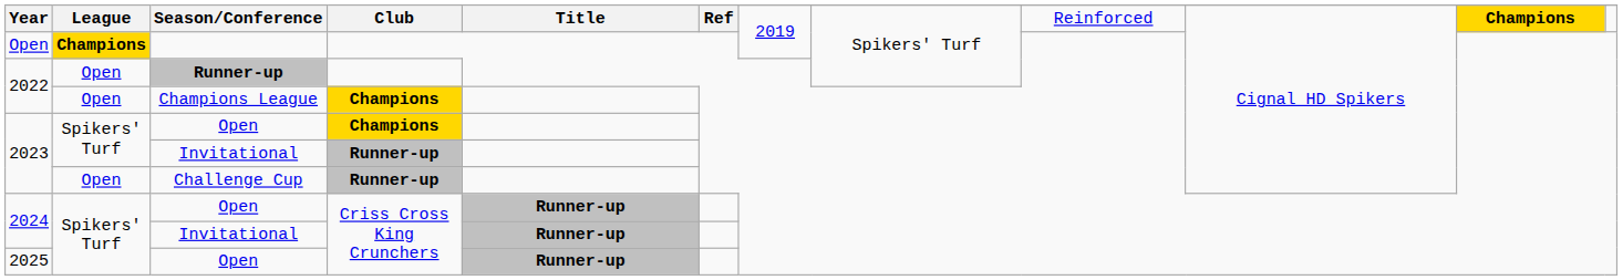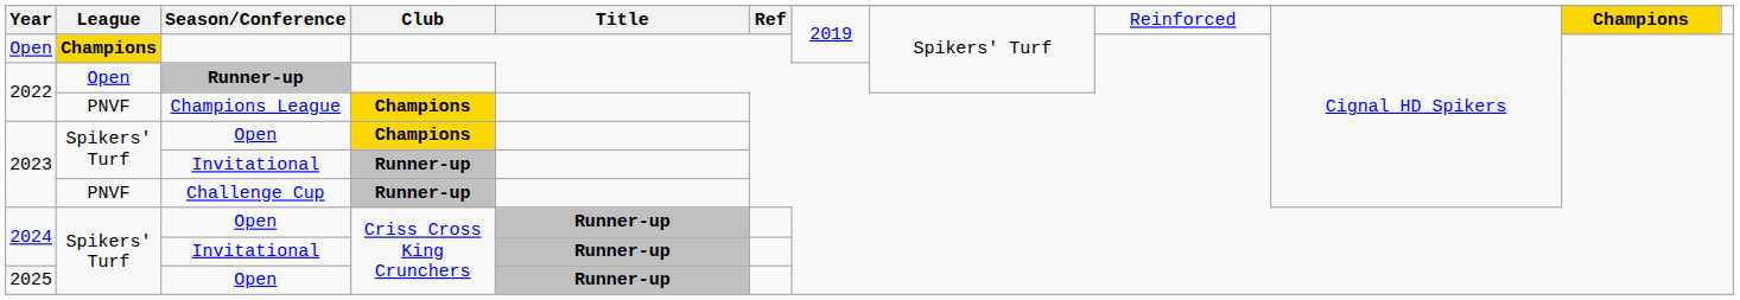 <table class="wikitable sortable" style="text-align:center" width="80%">
 <tr>
 <th style="width:5px;" rowspan="2">Year</th>
 <th style="width:25px;" rowspan="2">League</th>
 <th style="width:100px;" rowspan="2">Season/Conference</th>
 <th style="width:100px;" rowspan="2">Club</th>
 <th style="width:180px;" rowspan="2">Title</th>
 <th style="width:25px;" rowspan="2">Ref</th>
 </tr>
 <tr align=center>
 <td rowspan=2><a href='#'>2019</a></td>
 <td rowspan=3>Spikers' Turf</td>
 <td><a href='#'>Reinforced</a></td>
 <td rowspan=7><a href='#'>Cignal HD Spikers</a></td>
 <td style="background:gold"><strong>Champions</strong></td>
 <td></td>
 </tr>
 <tr align=center>
 <td><a href='#'>Open</a></td>
 <td style="background:gold"><strong>Champions</strong></td>
 <td></td>
 </tr>
 <tr align=center>
 <td rowspan=2>2022</td>
 <td><a href='#'>Open</a></td>
 <td style="background:silver;"><strong>Runner-up</strong></td>
 <td></td>
 </tr>
 <tr align=center>
-<td><a href='#'>Open</a></td>
+<td>PNVF</td>
 <td><a href='#'>Champions League</a></td>
 <td style="background:gold"><strong>Champions</strong></td>
 <td></td>
 </tr>
 <tr align=center>
 <td rowspan=3>2023</td>
 <td rowspan=2>Spikers' Turf</td>
 <td><a href='#'>Open</a></td>
 <td style="background:gold;"><strong>Champions</strong></td>
 <td></td>
 </tr>
 <tr align=center>
 <td><a href='#'>Invitational</a></td>
 <td style="background:silver;"><strong>Runner-up</strong></td>
 <td></td>
 </tr>
 <tr align=center>
-<td><a href='#'>Open</a></td>
+<td>PNVF</td>
 <td><a href='#'>Challenge Cup</a></td>
 <td style="background:silver;"><strong>Runner-up</strong></td>
 <td></td>
 </tr>
 <tr align=center>
 <td rowspan=2><a href='#'>2024</a></td>
 <td rowspan=3>Spikers' Turf</td>
 <td><a href='#'>Open</a></td>
 <td rowspan=3><a href='#'>Criss Cross King Crunchers</a></td>
 <td style="background:silver;"><strong>Runner-up</strong></td>
 <td></td>
 </tr>
 <tr align=center>
 <td><a href='#'>Invitational</a></td>
 <td style="background:silver;"><strong>Runner-up</strong></td>
 <td></td>
 </tr>
 <tr align=center>
 <td rowspan=1>2025</td>
 <td><a href='#'>Open</a></td>
 <td style="background:silver;"><strong>Runner-up</strong></td>
 <td></td>
 </tr>
 </table>
